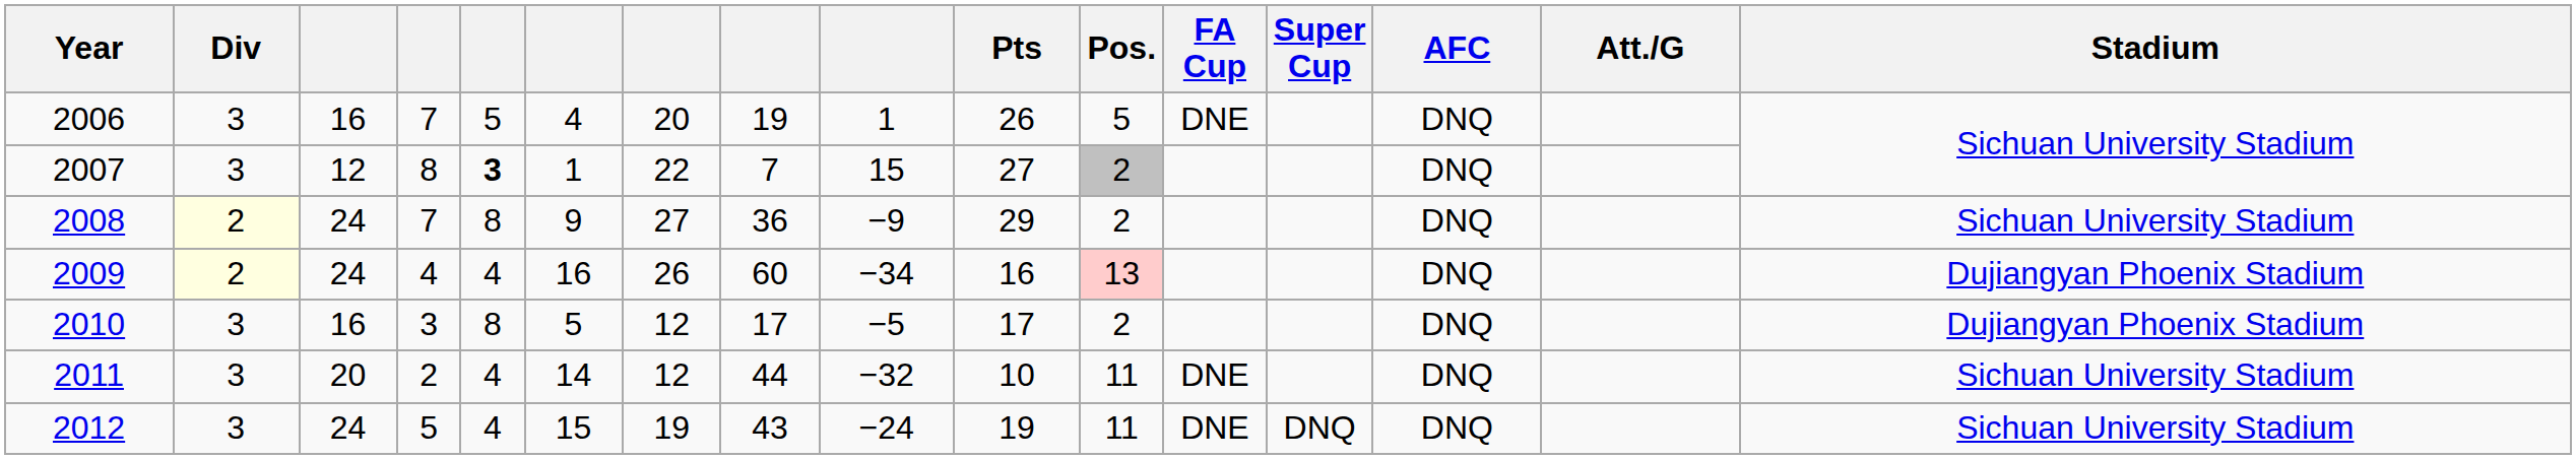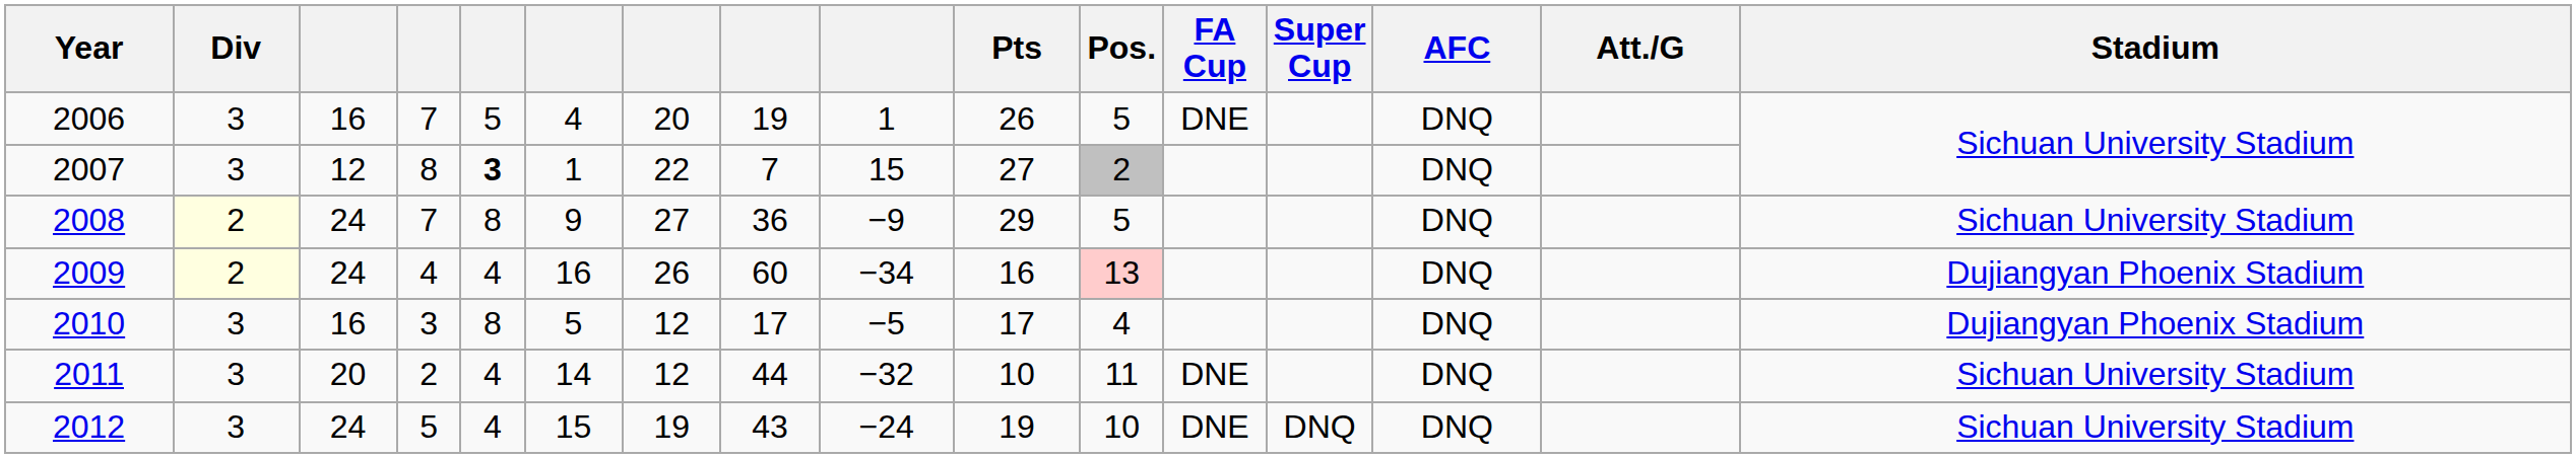 <table class="wikitable sortable" width=100% style=text-align:Center>
 <tr>
 <th>Year</th>
 <th>Div</th>
 <th></th>
 <th></th>
 <th></th>
 <th></th>
 <th></th>
 <th></th>
 <th></th>
 <th>Pts</th>
 <th width=2%>Pos.</th>
 <th width=4%><a href='#'>FA Cup</a></th>
 <th width=2%><a href='#'>Super Cup</a></th>
 <th><a href='#'>AFC</a></th>
 <th>Att./G</th>
 <th>Stadium</th>
 </tr>
 <tr>
 <td>2006</td>
 <td>3</td>
 <td>16</td>
 <td>7</td>
 <td>5</td>
 <td>4</td>
 <td>20</td>
 <td>19</td>
 <td>1</td>
 <td>26</td>
 <td>5</td>
 <td>DNE</td>
 <td></td>
 <td>DNQ</td>
 <td></td>
 <td style="text-align:center;" rowspan="2"><a href='#'>Sichuan University Stadium</a></td>
 </tr>
 <tr>
 <td>2007</td>
 <td>3</td>
 <td>12</td>
 <td>8</td>
 <td><strong>3</strong></td>
 <td>1</td>
 <td>22</td>
 <td>7</td>
 <td>15</td>
 <td>27</td>
 <td bgcolor=#C0C0C0>2</td>
 <td></td>
 <td></td>
 <td>DNQ</td>
 <td></td>
 </tr>
 <tr>
 <td><a href='#'>2008</a></td>
 <td bgcolor=#FFFFE0>2</td>
 <td>24</td>
 <td>7</td>
 <td>8</td>
 <td>9</td>
 <td>27</td>
 <td>36</td>
 <td>−9</td>
 <td>29</td>
-<td>2</td>
+<td>5</td>
 <td></td>
 <td></td>
 <td>DNQ</td>
 <td></td>
 <td><a href='#'>Sichuan University Stadium</a></td>
 </tr>
 <tr>
 <td><a href='#'>2009</a></td>
 <td bgcolor=#FFFFE0>2</td>
 <td>24</td>
 <td>4</td>
 <td>4</td>
 <td>16</td>
 <td>26</td>
 <td>60</td>
 <td>−34</td>
 <td>16</td>
 <td bgcolor=ffcccc>13</td>
 <td></td>
 <td></td>
 <td>DNQ</td>
 <td></td>
 <td><a href='#'>Dujiangyan Phoenix Stadium</a></td>
 </tr>
 <tr>
 <td><a href='#'>2010</a></td>
 <td>3</td>
 <td>16</td>
 <td>3</td>
 <td>8</td>
 <td>5</td>
 <td>12</td>
 <td>17</td>
 <td>−5</td>
 <td>17</td>
-<td>2</td>
+<td>4</td>
 <td></td>
 <td></td>
 <td>DNQ</td>
 <td></td>
 <td><a href='#'>Dujiangyan Phoenix Stadium</a></td>
 </tr>
 <tr>
 <td><a href='#'>2011</a></td>
 <td>3</td>
 <td>20</td>
 <td>2</td>
 <td>4</td>
 <td>14</td>
 <td>12</td>
 <td>44</td>
 <td>−32</td>
 <td>10</td>
 <td>11</td>
 <td>DNE</td>
 <td></td>
 <td>DNQ</td>
 <td></td>
 <td><a href='#'>Sichuan University Stadium</a></td>
 </tr>
 <tr>
 <td><a href='#'>2012</a></td>
 <td>3</td>
 <td>24</td>
 <td>5</td>
 <td>4</td>
 <td>15</td>
 <td>19</td>
 <td>43</td>
 <td>−24</td>
 <td>19</td>
-<td>11</td>
+<td>10</td>
 <td>DNE</td>
 <td>DNQ</td>
 <td>DNQ</td>
 <td></td>
 <td><a href='#'>Sichuan University Stadium</a></td>
 </tr>
 </table>
